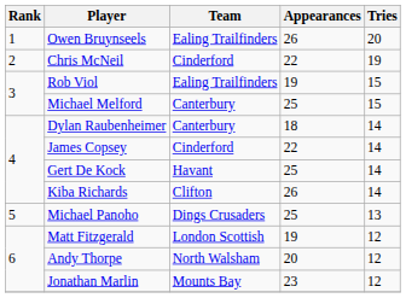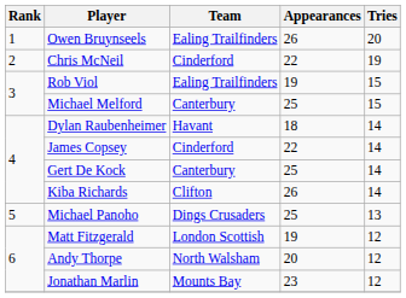 <table class="wikitable">
 <tr>
 <th>Rank</th>
 <th>Player</th>
 <th>Team</th>
 <th>Appearances</th>
 <th>Tries</th>
 </tr>
 <tr>
 <td>1</td>
 <td> <a href='#'>Owen Bruynseels</a></td>
 <td><a href='#'>Ealing Trailfinders</a></td>
 <td>26</td>
 <td>20</td>
 </tr>
 <tr>
 <td>2</td>
 <td> <a href='#'>Chris McNeil</a></td>
 <td><a href='#'>Cinderford</a></td>
 <td>22</td>
 <td>19</td>
 </tr>
 <tr>
 <td rowspan=2>3</td>
 <td> <a href='#'>Rob Viol</a></td>
 <td><a href='#'>Ealing Trailfinders</a></td>
 <td>19</td>
 <td>15</td>
 </tr>
 <tr>
 <td> <a href='#'>Michael Melford</a></td>
 <td><a href='#'>Canterbury</a></td>
 <td>25</td>
 <td>15</td>
 </tr>
 <tr>
 <td rowspan=4>4</td>
 <td> <a href='#'>Dylan Raubenheimer</a></td>
-<td><a href='#'>Canterbury</a></td>
+<td><a href='#'>Havant</a></td>
 <td>18</td>
 <td>14</td>
 </tr>
 <tr>
 <td> <a href='#'>James Copsey</a></td>
 <td><a href='#'>Cinderford</a></td>
 <td>22</td>
 <td>14</td>
 </tr>
 <tr>
 <td> <a href='#'>Gert De Kock</a></td>
-<td><a href='#'>Havant</a></td>
+<td><a href='#'>Canterbury</a></td>
 <td>25</td>
 <td>14</td>
 </tr>
 <tr>
 <td> <a href='#'>Kiba Richards</a></td>
 <td><a href='#'>Clifton</a></td>
 <td>26</td>
 <td>14</td>
 </tr>
 <tr>
 <td>5</td>
 <td> <a href='#'>Michael Panoho</a></td>
 <td><a href='#'>Dings Crusaders</a></td>
 <td>25</td>
 <td>13</td>
 </tr>
 <tr>
 <td rowspan=3>6</td>
 <td> <a href='#'>Matt Fitzgerald</a></td>
 <td><a href='#'>London Scottish</a></td>
 <td>19</td>
 <td>12</td>
 </tr>
 <tr>
 <td> <a href='#'>Andy Thorpe</a></td>
 <td><a href='#'>North Walsham</a></td>
 <td>20</td>
 <td>12</td>
 </tr>
 <tr>
 <td> <a href='#'>Jonathan Marlin</a></td>
 <td><a href='#'>Mounts Bay</a></td>
 <td>23</td>
 <td>12</td>
 </tr>
 <tr>
 </tr>
 </table>
